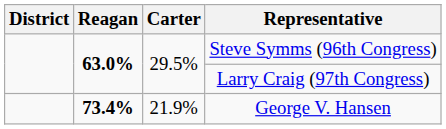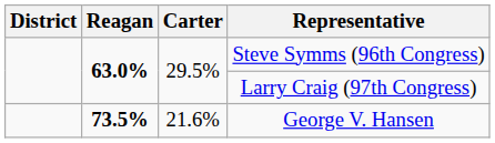 <table class=wikitable>
 <tr>
 <th>District</th>
 <th>Reagan</th>
 <th>Carter</th>
 <th>Representative</th>
 </tr>
 <tr align=center>
 <td rowspan=2 ></td>
 <td rowspan=2><strong>63.0%</strong></td>
 <td rowspan=2>29.5%</td>
 <td><a href='#'>Steve Symms</a> (<a href='#'>96th Congress</a>)</td>
 </tr>
 <tr align=center>
 <td><a href='#'>Larry Craig</a> (<a href='#'>97th Congress</a>)</td>
 </tr>
 <tr align=center>
 <td></td>
-<td><strong>73.4%</strong></td>
-<td>21.9%</td>
+<td><strong>73.5%</strong></td>
+<td>21.6%</td>
 <td><a href='#'>George V. Hansen</a></td>
 </tr>
 </table>
